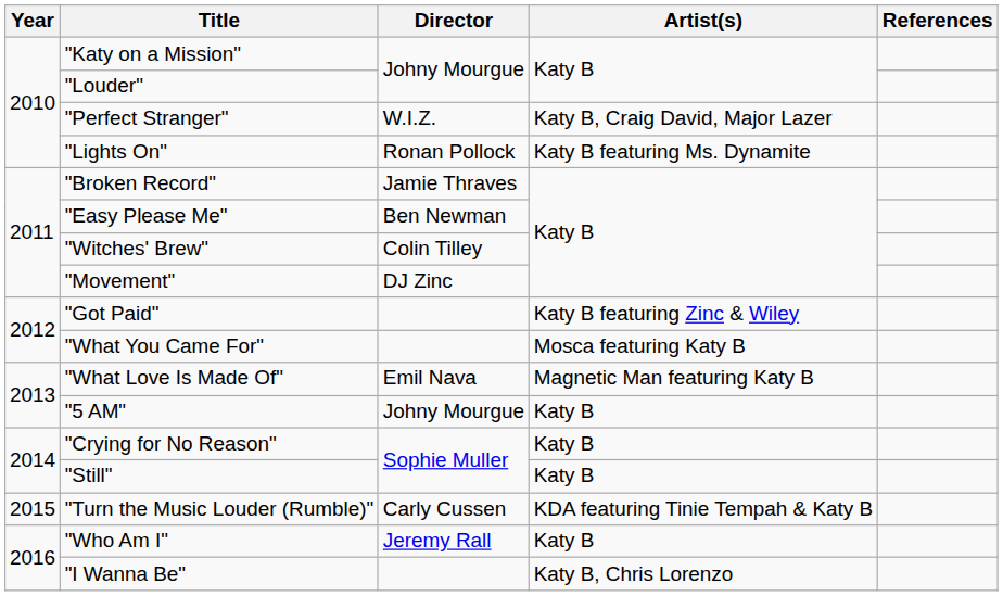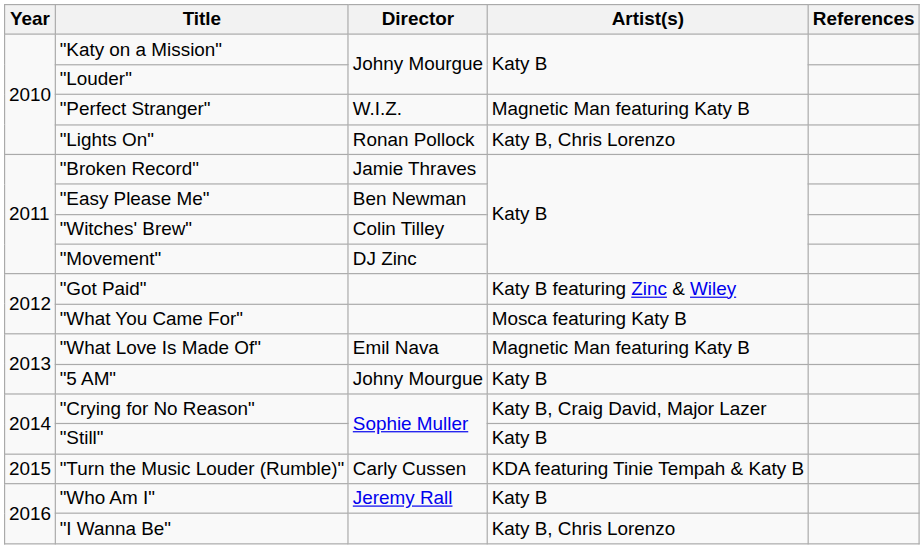 <table class="wikitable" style="text-align:left;">
 <tr>
 <th>Year</th>
 <th>Title</th>
 <th>Director</th>
 <th>Artist(s)</th>
 <th>References</th>
 </tr>
 <tr>
 <td rowspan="4">2010</td>
 <td>"Katy on a Mission"</td>
 <td rowspan="2">Johny Mourgue</td>
 <td rowspan="2">Katy B</td>
 <td></td>
 </tr>
 <tr>
 <td>"Louder"</td>
 <td></td>
 </tr>
 <tr>
 <td>"Perfect Stranger"</td>
 <td>W.I.Z.</td>
-<td>Katy B, Craig David, Major Lazer</td>
+<td>Magnetic Man featuring Katy B</td>
 <td></td>
 </tr>
 <tr>
 <td>"Lights On"</td>
 <td>Ronan Pollock</td>
-<td>Katy B featuring Ms. Dynamite</td>
+<td>Katy B, Chris Lorenzo</td>
 <td></td>
 </tr>
 <tr>
 <td rowspan="4">2011</td>
 <td>"Broken Record"</td>
 <td>Jamie Thraves</td>
 <td rowspan="4">Katy B</td>
 <td></td>
 </tr>
 <tr>
 <td>"Easy Please Me"</td>
 <td>Ben Newman</td>
 <td></td>
 </tr>
 <tr>
 <td>"Witches' Brew"</td>
 <td>Colin Tilley</td>
 <td></td>
 </tr>
 <tr>
 <td>"Movement"</td>
 <td>DJ Zinc</td>
 <td></td>
 </tr>
 <tr>
 <td rowspan="2">2012</td>
 <td>"Got Paid"</td>
 <td></td>
 <td>Katy B featuring <a href='#'>Zinc</a> & <a href='#'>Wiley</a></td>
 <td></td>
 </tr>
 <tr>
 <td>"What You Came For"</td>
 <td></td>
 <td>Mosca featuring Katy B</td>
 <td></td>
 </tr>
 <tr>
 <td rowspan="2">2013</td>
 <td>"What Love Is Made Of"</td>
 <td>Emil Nava</td>
 <td>Magnetic Man featuring Katy B</td>
 <td></td>
 </tr>
 <tr>
 <td>"5 AM"</td>
 <td>Johny Mourgue</td>
 <td>Katy B</td>
 <td></td>
 </tr>
 <tr>
 <td rowspan="2">2014</td>
 <td>"Crying for No Reason"</td>
 <td rowspan="2"><a href='#'>Sophie Muller</a></td>
-<td>Katy B</td>
+<td>Katy B, Craig David, Major Lazer</td>
 <td></td>
 </tr>
 <tr>
 <td>"Still"</td>
 <td>Katy B</td>
 <td></td>
 </tr>
 <tr>
 <td>2015</td>
 <td>"Turn the Music Louder (Rumble)"</td>
 <td>Carly Cussen</td>
 <td>KDA featuring Tinie Tempah & Katy B</td>
 <td></td>
 </tr>
 <tr>
 <td rowspan="2">2016</td>
 <td>"Who Am I"</td>
 <td><a href='#'>Jeremy Rall</a></td>
 <td>Katy B</td>
 <td></td>
 </tr>
 <tr>
 <td>"I Wanna Be"</td>
 <td></td>
 <td>Katy B, Chris Lorenzo</td>
 <td></td>
 </tr>
 </table>
